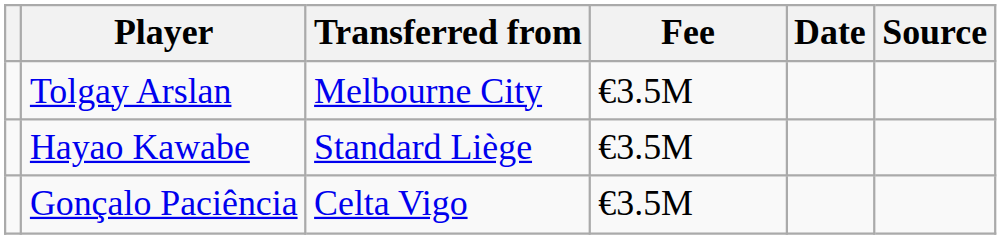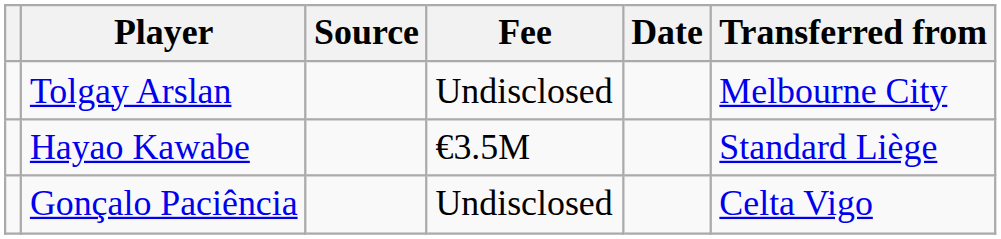 <table class="wikitable plainrowheaders sortable">
 <tr>
 <th></th>
 <th scope="col">Player</th>
-<th>Transferred from</th>
+<th scope="col">Source</th>
 <th style="width: 80px;">Fee</th>
 <th scope="col">Date</th>
-<th scope="col">Source</th>
+<th>Transferred from</th>
 </tr>
 <tr>
 <td align="center"></td>
 <td> <a href='#'>Tolgay Arslan</a></td>
+<td></td>
+<td>Undisclosed</td>
+<td></td>
 <td> <a href='#'>Melbourne City</a></td>
-<td>€3.5M</td>
-<td></td>
-<td></td>
 </tr>
 <tr>
 <td align="center"></td>
 <td> <a href='#'>Hayao Kawabe</a></td>
-<td> <a href='#'>Standard Liège</a></td>
+<td></td>
 <td>€3.5M</td>
 <td></td>
-<td></td>
+<td> <a href='#'>Standard Liège</a></td>
 </tr>
 <tr>
 <td align="center"></td>
 <td> <a href='#'>Gonçalo Paciência</a></td>
+<td></td>
+<td>Undisclosed</td>
+<td></td>
 <td> <a href='#'>Celta Vigo</a></td>
-<td>€3.5M</td>
-<td></td>
-<td></td>
 </tr>
 </table>
